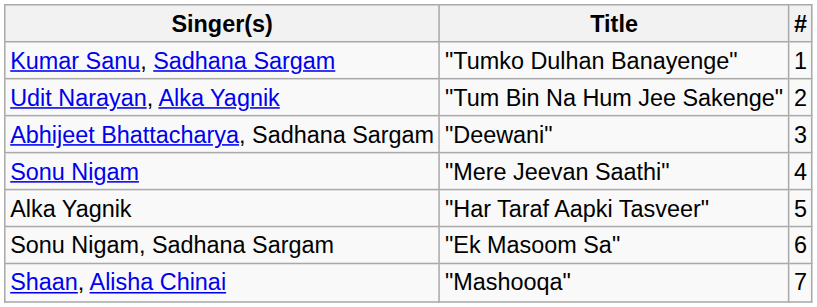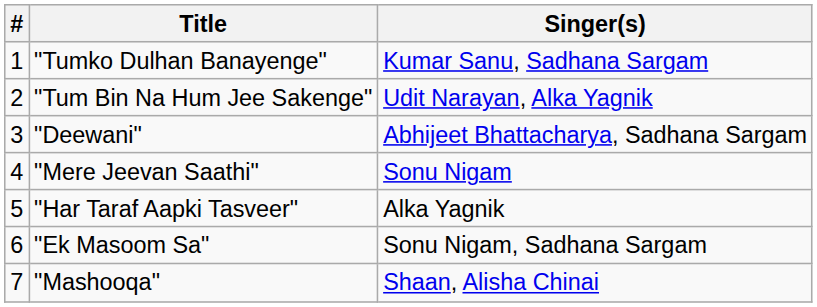 <table class="wikitable" style="font-size:95%;">
 <tr>
+<th>#</th>
+<th>Title</th>
 <th>Singer(s)</th>
-<th>Title</th>
-<th>#</th>
 </tr>
 <tr>
+<td>1</td>
+<td>"Tumko Dulhan Banayenge"</td>
 <td><a href='#'>Kumar Sanu</a>, <a href='#'>Sadhana Sargam</a></td>
-<td>"Tumko Dulhan Banayenge"</td>
-<td>1</td>
 </tr>
 <tr>
+<td>2</td>
+<td>"Tum Bin Na Hum Jee Sakenge"</td>
 <td><a href='#'>Udit Narayan</a>, <a href='#'>Alka Yagnik</a></td>
-<td>"Tum Bin Na Hum Jee Sakenge"</td>
-<td>2</td>
 </tr>
 <tr>
+<td>3</td>
+<td>"Deewani"</td>
 <td><a href='#'>Abhijeet Bhattacharya</a>, Sadhana Sargam</td>
-<td>"Deewani"</td>
-<td>3</td>
 </tr>
 <tr>
+<td>4</td>
+<td>"Mere Jeevan Saathi"</td>
 <td><a href='#'>Sonu Nigam</a></td>
-<td>"Mere Jeevan Saathi"</td>
-<td>4</td>
 </tr>
 <tr>
+<td>5</td>
+<td>"Har Taraf Aapki Tasveer"</td>
 <td>Alka Yagnik</td>
-<td>"Har Taraf Aapki Tasveer"</td>
-<td>5</td>
 </tr>
 <tr>
+<td>6</td>
+<td>"Ek Masoom Sa"</td>
 <td>Sonu Nigam, Sadhana Sargam</td>
-<td>"Ek Masoom Sa"</td>
-<td>6</td>
 </tr>
 <tr>
+<td>7</td>
+<td>"Mashooqa"</td>
 <td><a href='#'>Shaan</a>, <a href='#'>Alisha Chinai</a></td>
-<td>"Mashooqa"</td>
-<td>7</td>
 </tr>
 </table>
